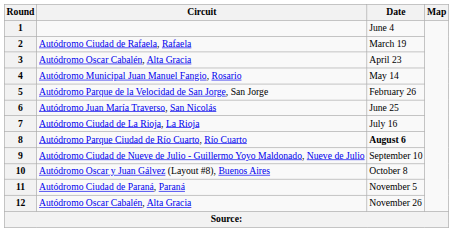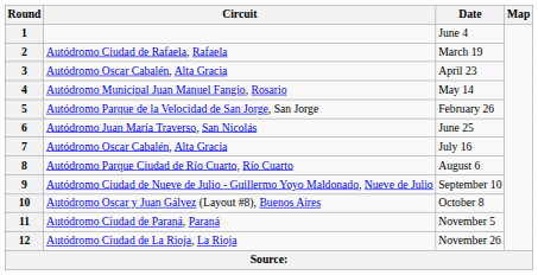 <table class="wikitable" border="1" style="font-size: 90%">
 <tr>
 <th>Round</th>
 <th>Circuit</th>
 <th>Date</th>
 <th>Map</th>
 </tr>
 <tr>
 <th>1</th>
 <td></td>
 <td>June 4</td>
 <td rowspan=12></td>
 </tr>
 <tr>
 <th>2</th>
 <td> <a href='#'>Autódromo Ciudad de Rafaela</a>, <a href='#'>Rafaela</a></td>
 <td>March 19</td>
 </tr>
 <tr>
 <th>3</th>
 <td> <a href='#'>Autódromo Oscar Cabalén</a>, <a href='#'>Alta Gracia</a></td>
 <td>April 23</td>
 </tr>
 <tr>
 <th>4</th>
 <td> <a href='#'>Autódromo Municipal Juan Manuel Fangio</a>, <a href='#'>Rosario</a></td>
 <td>May 14</td>
 </tr>
 <tr>
 <th>5</th>
 <td> <a href='#'>Autódromo Parque de la Velocidad de San Jorge</a>, San Jorge</td>
 <td>February 26</td>
 </tr>
 <tr>
 <th>6</th>
 <td> <a href='#'>Autódromo Juan María Traverso</a>, <a href='#'>San Nicolás</a></td>
 <td>June 25</td>
 </tr>
 <tr>
 <th>7</th>
-<td> <a href='#'>Autódromo Ciudad de La Rioja</a>, <a href='#'>La Rioja</a></td>
+<td> <a href='#'>Autódromo Oscar Cabalén</a>, <a href='#'>Alta Gracia</a></td>
 <td>July 16</td>
 </tr>
 <tr>
 <th>8</th>
 <td> <a href='#'>Autódromo Parque Ciudad de Río Cuarto</a>, <a href='#'>Río Cuarto</a></td>
-<td><strong>August 6</strong></td>
+<td>August 6</td>
 </tr>
 <tr>
 <th>9</th>
 <td> <a href='#'>Autódromo Ciudad de Nueve de Julio - Guillermo Yoyo Maldonado</a>, <a href='#'>Nueve de Julio</a></td>
 <td>September 10</td>
 </tr>
 <tr>
 <th>10</th>
 <td> <a href='#'>Autódromo Oscar y Juan Gálvez</a> (Layout #8), <a href='#'>Buenos Aires</a></td>
 <td>October 8</td>
 </tr>
 <tr>
 <th>11</th>
 <td> <a href='#'>Autódromo Ciudad de Paraná</a>, <a href='#'>Paraná</a></td>
 <td>November 5</td>
 </tr>
 <tr>
 <th>12</th>
-<td> <a href='#'>Autódromo Oscar Cabalén</a>, <a href='#'>Alta Gracia</a></td>
+<td> <a href='#'>Autódromo Ciudad de La Rioja</a>, <a href='#'>La Rioja</a></td>
 <td>November 26</td>
 </tr>
 <tr>
 <th colspan=4>Source:</th>
 </tr>
 </table>
